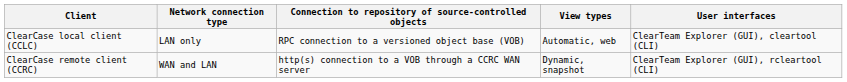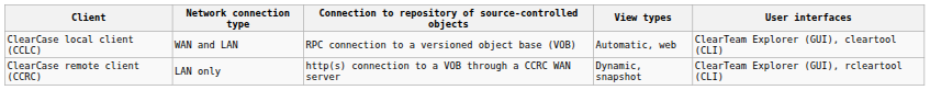 <table class="wikitable">
 <tr>
 <th>Client</th>
 <th>Network connection type</th>
 <th>Connection to repository of source-controlled objects</th>
 <th>View types</th>
 <th>User interfaces</th>
 </tr>
 <tr>
 <td>ClearCase local client (CCLC)</td>
-<td>LAN only</td>
+<td>WAN and LAN</td>
 <td>RPC connection to a versioned object base (VOB)</td>
 <td>Automatic, web</td>
 <td>ClearTeam Explorer (GUI), cleartool (CLI)</td>
 </tr>
 <tr>
 <td>ClearCase remote client (CCRC)</td>
-<td>WAN and LAN</td>
+<td>LAN only</td>
 <td>http(s) connection to a VOB through a CCRC WAN server</td>
 <td>Dynamic, snapshot</td>
 <td>ClearTeam Explorer (GUI), rcleartool (CLI)</td>
 </tr>
 </table>
